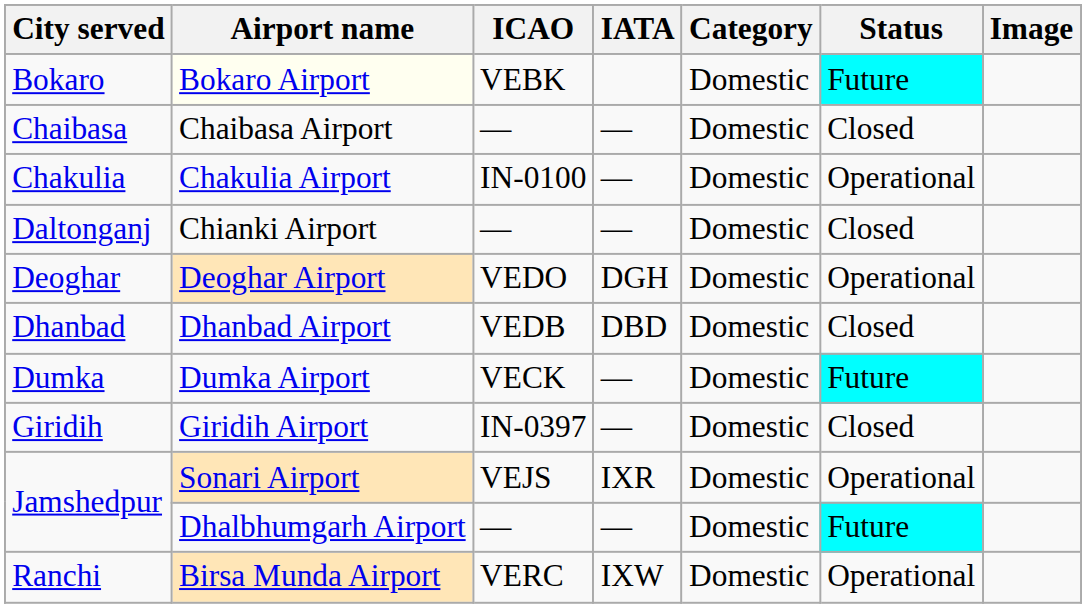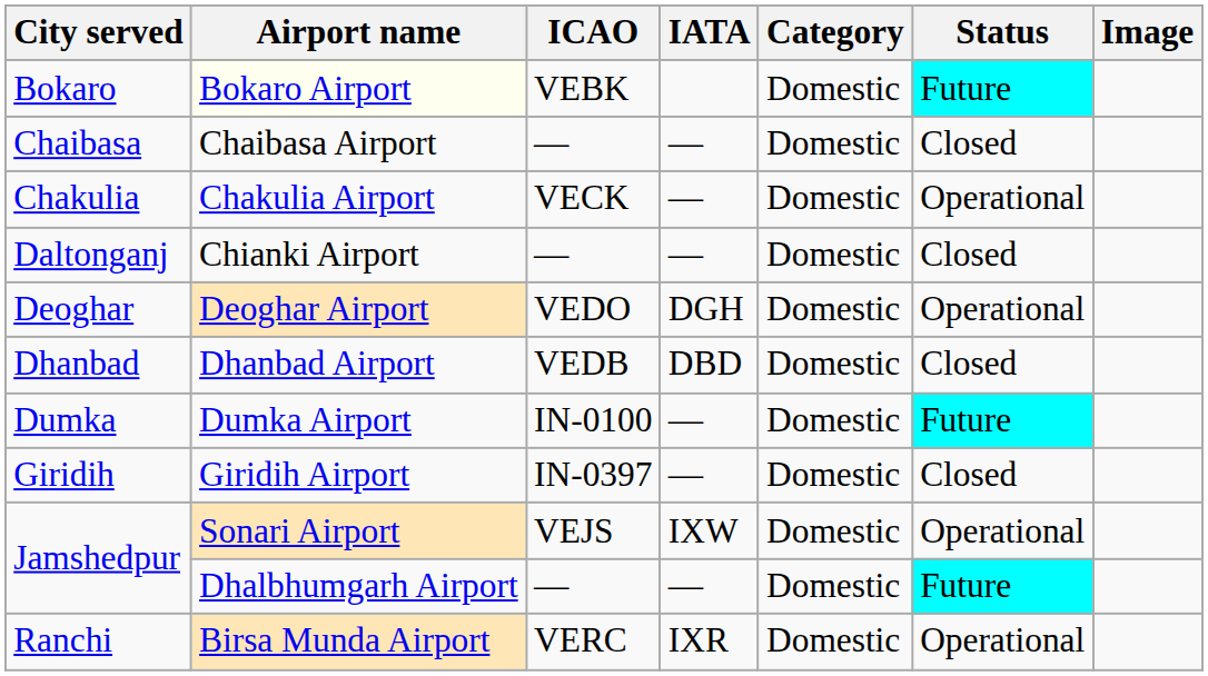 <table class="wikitable sortable">
 <tr>
 <th>City served</th>
 <th>Airport name</th>
 <th>ICAO</th>
 <th>IATA</th>
 <th>Category</th>
 <th>Status</th>
 <th>Image</th>
 </tr>
 <tr>
 <td><a href='#'>Bokaro</a></td>
 <td style="background:#FFFFF0;"><a href='#'>Bokaro Airport</a></td>
 <td>VEBK</td>
 <td></td>
 <td>Domestic</td>
 <td style="background:#0ff;">Future</td>
 <td></td>
 </tr>
 <tr>
 <td><a href='#'>Chaibasa</a></td>
 <td>Chaibasa Airport</td>
 <td>—</td>
 <td>—</td>
 <td>Domestic</td>
 <td>Closed</td>
 <td></td>
 </tr>
 <tr>
 <td><a href='#'>Chakulia</a></td>
 <td><a href='#'>Chakulia Airport</a></td>
-<td>IN-0100</td>
+<td>VECK</td>
 <td>—</td>
 <td>Domestic</td>
 <td>Operational</td>
 <td></td>
 </tr>
 <tr>
 <td><a href='#'>Daltonganj</a></td>
 <td>Chianki Airport</td>
 <td>—</td>
 <td>—</td>
 <td>Domestic</td>
 <td>Closed</td>
 <td></td>
 </tr>
 <tr>
 <td><a href='#'>Deoghar</a></td>
 <td style="background:#ffe6b7;"><a href='#'>Deoghar Airport</a></td>
 <td>VEDO</td>
 <td>DGH</td>
 <td>Domestic</td>
 <td>Operational</td>
 <td></td>
 </tr>
 <tr>
 <td><a href='#'>Dhanbad</a></td>
 <td><a href='#'>Dhanbad Airport</a></td>
 <td>VEDB</td>
 <td>DBD</td>
 <td>Domestic</td>
 <td>Closed</td>
 <td></td>
 </tr>
 <tr>
 <td><a href='#'>Dumka</a></td>
 <td><a href='#'>Dumka Airport</a></td>
-<td>VECK</td>
+<td>IN-0100</td>
 <td>—</td>
 <td>Domestic</td>
 <td style="background:#0ff;">Future</td>
 <td></td>
 </tr>
 <tr>
 <td><a href='#'>Giridih</a></td>
 <td><a href='#'>Giridih Airport</a></td>
 <td>IN-0397</td>
 <td>—</td>
 <td>Domestic</td>
 <td>Closed</td>
 <td></td>
 </tr>
 <tr>
 <td rowspan="2"><a href='#'>Jamshedpur</a></td>
 <td style="background:#ffe6b7;"><a href='#'>Sonari Airport</a></td>
 <td>VEJS</td>
-<td>IXR</td>
+<td>IXW</td>
 <td>Domestic</td>
 <td>Operational</td>
 <td></td>
 </tr>
 <tr>
 <td><a href='#'>Dhalbhumgarh Airport</a></td>
 <td>—</td>
 <td>—</td>
 <td>Domestic</td>
 <td style="background:#0ff;">Future</td>
 <td></td>
 </tr>
 <tr>
 <td><a href='#'>Ranchi</a></td>
 <td style="background:#ffe6b7;"><a href='#'>Birsa Munda Airport</a></td>
 <td>VERC</td>
-<td>IXW</td>
+<td>IXR</td>
 <td>Domestic</td>
 <td>Operational</td>
 <td></td>
 </tr>
 </table>
